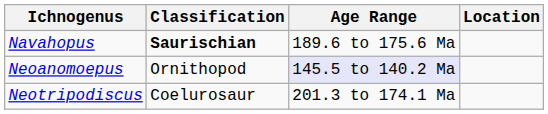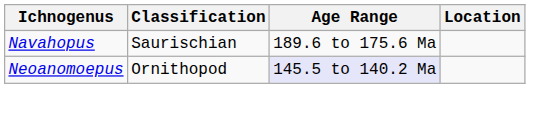 <table class="wikitable">
 <tr>
 <th>Ichnogenus</th>
 <th>Classification</th>
 <th>Age Range</th>
 <th>Location</th>
 </tr>
 <tr>
 <td><em><a href='#'>Navahopus</a></em></td>
-<td><strong>Saurischian</strong></td>
+<td>Saurischian</td>
 <td>189.6 to 175.6 Ma</td>
 <td></td>
 </tr>
 <tr>
 <td><em><a href='#'>Neoanomoepus</a></em></td>
 <td>Ornithopod</td>
 <td style="background: lavender;">145.5 to 140.2 Ma</td>
 <td><br></td>
 </tr>
-<tr>
-<td><em><a href='#'>Neotripodiscus</a></em></td>
-<td>Coelurosaur</td>
-<td>201.3 to 174.1 Ma</td>
-<td></td>
-</tr>
 </table>
